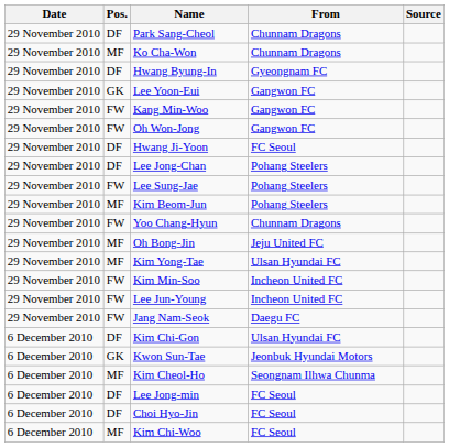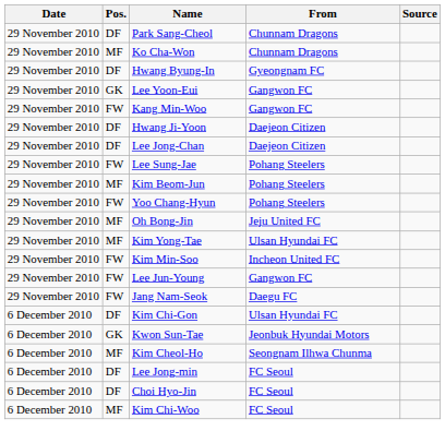 <table class="wikitable">
 <tr>
 <th width="125">Date</th>
 <th>Pos.</th>
 <th width="150">Name</th>
 <th width="200">From</th>
 <th>Source</th>
 </tr>
 <tr>
 <td>29 November 2010</td>
 <td>DF</td>
 <td> <a href='#'>Park Sang-Cheol</a></td>
 <td> <a href='#'>Chunnam Dragons</a></td>
 <td></td>
 </tr>
 <tr>
 <td>29 November 2010</td>
 <td>MF</td>
 <td> <a href='#'>Ko Cha-Won</a></td>
 <td> <a href='#'>Chunnam Dragons</a></td>
 <td></td>
 </tr>
 <tr>
 <td>29 November 2010</td>
 <td>DF</td>
 <td> <a href='#'>Hwang Byung-In</a></td>
 <td> <a href='#'>Gyeongnam FC</a></td>
 <td></td>
 </tr>
 <tr>
 <td>29 November 2010</td>
 <td>GK</td>
 <td> <a href='#'>Lee Yoon-Eui</a></td>
 <td> <a href='#'>Gangwon FC</a></td>
 <td></td>
 </tr>
 <tr>
 <td>29 November 2010</td>
 <td>FW</td>
 <td> <a href='#'>Kang Min-Woo</a></td>
 <td> <a href='#'>Gangwon FC</a></td>
 <td></td>
 </tr>
 <tr>
 <td>29 November 2010</td>
-<td>FW</td>
-<td> <a href='#'>Oh Won-Jong</a></td>
-<td> <a href='#'>Gangwon FC</a></td>
-<td></td>
-</tr>
-<tr>
-<td>29 November 2010</td>
 <td>DF</td>
 <td> <a href='#'>Hwang Ji-Yoon</a></td>
-<td> <a href='#'>FC Seoul</a></td>
+<td> <a href='#'>Daejeon Citizen</a></td>
 <td></td>
 </tr>
 <tr>
 <td>29 November 2010</td>
 <td>DF</td>
 <td> <a href='#'>Lee Jong-Chan</a></td>
-<td> <a href='#'>Pohang Steelers</a></td>
+<td> <a href='#'>Daejeon Citizen</a></td>
 <td></td>
 </tr>
 <tr>
 <td>29 November 2010</td>
 <td>FW</td>
 <td> <a href='#'>Lee Sung-Jae</a></td>
 <td> <a href='#'>Pohang Steelers</a></td>
 <td></td>
 </tr>
 <tr>
 <td>29 November 2010</td>
 <td>MF</td>
 <td> <a href='#'>Kim Beom-Jun</a></td>
 <td> <a href='#'>Pohang Steelers</a></td>
 <td></td>
 </tr>
 <tr>
 <td>29 November 2010</td>
 <td>FW</td>
 <td> <a href='#'>Yoo Chang-Hyun</a></td>
-<td> <a href='#'>Chunnam Dragons</a></td>
+<td> <a href='#'>Pohang Steelers</a></td>
 <td></td>
 </tr>
 <tr>
 <td>29 November 2010</td>
 <td>MF</td>
 <td> <a href='#'>Oh Bong-Jin</a></td>
 <td> <a href='#'>Jeju United FC</a></td>
 <td></td>
 </tr>
 <tr>
 <td>29 November 2010</td>
 <td>MF</td>
 <td> <a href='#'>Kim Yong-Tae</a></td>
 <td> <a href='#'>Ulsan Hyundai FC</a></td>
 <td></td>
 </tr>
 <tr>
 <td>29 November 2010</td>
 <td>FW</td>
 <td> <a href='#'>Kim Min-Soo</a></td>
 <td> <a href='#'>Incheon United FC</a></td>
 <td></td>
 </tr>
 <tr>
 <td>29 November 2010</td>
 <td>FW</td>
 <td> <a href='#'>Lee Jun-Young</a></td>
-<td> <a href='#'>Incheon United FC</a></td>
+<td> <a href='#'>Gangwon FC</a></td>
 <td></td>
 </tr>
 <tr>
 <td>29 November 2010</td>
 <td>FW</td>
 <td> <a href='#'>Jang Nam-Seok</a></td>
 <td> <a href='#'>Daegu FC</a></td>
 <td></td>
 </tr>
 <tr>
 <td>6 December 2010</td>
 <td>DF</td>
 <td> <a href='#'>Kim Chi-Gon</a></td>
 <td> <a href='#'>Ulsan Hyundai FC</a></td>
 <td></td>
 </tr>
 <tr>
 <td>6 December 2010</td>
 <td>GK</td>
 <td> <a href='#'>Kwon Sun-Tae</a></td>
 <td> <a href='#'>Jeonbuk Hyundai Motors</a></td>
 <td></td>
 </tr>
 <tr>
 <td>6 December 2010</td>
 <td>MF</td>
 <td> <a href='#'>Kim Cheol-Ho</a></td>
 <td> <a href='#'>Seongnam Ilhwa Chunma</a></td>
 <td></td>
 </tr>
 <tr>
 <td>6 December 2010</td>
 <td>DF</td>
 <td> <a href='#'>Lee Jong-min</a></td>
 <td> <a href='#'>FC Seoul</a></td>
 <td></td>
 </tr>
 <tr>
 <td>6 December 2010</td>
 <td>DF</td>
 <td> <a href='#'>Choi Hyo-Jin</a></td>
 <td> <a href='#'>FC Seoul</a></td>
 <td></td>
 </tr>
 <tr>
 <td>6 December 2010</td>
 <td>MF</td>
 <td> <a href='#'>Kim Chi-Woo</a></td>
 <td> <a href='#'>FC Seoul</a></td>
 <td></td>
 </tr>
 </table>
